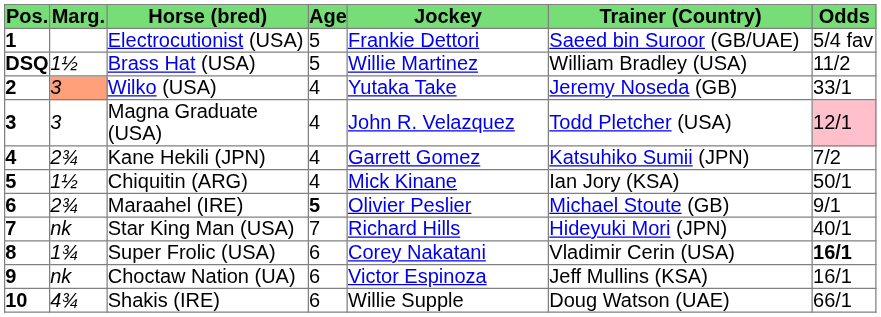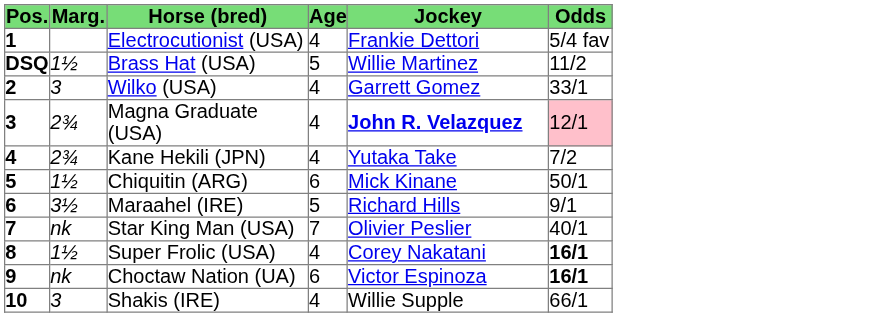 <table class = "sortable" | border="1" cellpadding="0" style="border-collapse: collapse;">
 <tr style="background:#7d7; text-align:center;">
 <th style="width:35px;"><strong>Pos.</strong></th>
 <th style="width:45px;"><strong>Marg.</strong></th>
 <th style="width:160px;"><strong>Horse (bred)</strong></th>
 <th style="width:30px;"><strong>Age</strong></th>
 <th style="width:160px;"><strong>Jockey</strong></th>
-<th style="width:210px;"><strong>Trainer (Country)</strong></th>
 <th style="width:50px;"><strong>Odds</strong></th>
 </tr>
 <tr>
 <td><strong>1</strong></td>
 <td></td>
 <td><a href='#'>Electrocutionist</a> (USA)</td>
-<td>5</td>
+<td>4</td>
 <td><a href='#'>Frankie Dettori</a></td>
-<td><a href='#'>Saeed bin Suroor</a> (GB/UAE)</td>
 <td>5/4 fav</td>
 </tr>
 <tr>
 <td><strong>DSQ</strong></td>
 <td><em>1½</em></td>
 <td><a href='#'>Brass Hat</a> (USA)</td>
 <td>5</td>
 <td><a href='#'>Willie Martinez</a></td>
-<td>William Bradley (USA)</td>
 <td>11/2</td>
 </tr>
 <tr>
 <td><strong>2</strong></td>
-<td style="background: lightsalmon;"><em>3</em></td>
+<td><em>3</em></td>
 <td><a href='#'>Wilko</a> (USA)</td>
 <td>4</td>
-<td><a href='#'>Yutaka Take</a></td>
-<td><a href='#'>Jeremy Noseda</a> (GB)</td>
+<td><a href='#'>Garrett Gomez</a></td>
 <td>33/1</td>
 </tr>
 <tr>
 <td><strong>3</strong></td>
-<td><em>3</em></td>
+<td><em>2¾</em></td>
 <td>Magna Graduate (USA)</td>
 <td>4</td>
-<td><a href='#'>John R. Velazquez</a></td>
-<td><a href='#'>Todd Pletcher</a> (USA)</td>
+<td><strong><a href='#'>John R. Velazquez</a></strong></td>
 <td style="background: pink;">12/1</td>
 </tr>
 <tr>
 <td><strong>4</strong></td>
 <td><em>2¾</em></td>
 <td>Kane Hekili (JPN)</td>
 <td>4</td>
-<td><a href='#'>Garrett Gomez</a></td>
-<td><a href='#'>Katsuhiko Sumii</a> (JPN)</td>
+<td><a href='#'>Yutaka Take</a></td>
 <td>7/2</td>
 </tr>
 <tr>
 <td><strong>5</strong></td>
 <td><em>1½</em></td>
 <td>Chiquitin (ARG)</td>
-<td>4</td>
+<td>6</td>
 <td><a href='#'>Mick Kinane</a></td>
-<td>Ian Jory (KSA)</td>
 <td>50/1</td>
 </tr>
 <tr>
 <td><strong>6</strong></td>
-<td><em>2¾</em></td>
+<td><em>3½</em></td>
 <td>Maraahel (IRE)</td>
-<td><strong>5</strong></td>
-<td><a href='#'>Olivier Peslier</a></td>
-<td><a href='#'>Michael Stoute</a> (GB)</td>
+<td>5</td>
+<td><a href='#'>Richard Hills</a></td>
 <td>9/1</td>
 </tr>
 <tr>
 <td><strong>7</strong></td>
 <td><em>nk</em></td>
 <td>Star King Man (USA)</td>
 <td>7</td>
-<td><a href='#'>Richard Hills</a></td>
-<td><a href='#'>Hideyuki Mori</a> (JPN)</td>
+<td><a href='#'>Olivier Peslier</a></td>
 <td>40/1</td>
 </tr>
 <tr>
 <td><strong>8</strong></td>
-<td><em>1¾</em></td>
+<td><em>1½</em></td>
 <td>Super Frolic (USA)</td>
-<td>6</td>
+<td>4</td>
 <td><a href='#'>Corey Nakatani</a></td>
-<td>Vladimir Cerin (USA)</td>
 <td><strong>16/1</strong></td>
 </tr>
 <tr>
 <td><strong>9</strong></td>
 <td><em>nk</em></td>
 <td>Choctaw Nation (UA)</td>
 <td>6</td>
 <td><a href='#'>Victor Espinoza</a></td>
-<td>Jeff Mullins (KSA)</td>
-<td>16/1</td>
+<td><strong>16/1</strong></td>
 </tr>
 <tr>
 <td><strong>10</strong></td>
-<td><em>4¾</em></td>
+<td><em>3</em></td>
 <td>Shakis (IRE)</td>
-<td>6</td>
+<td>4</td>
 <td>Willie Supple</td>
-<td>Doug Watson (UAE)</td>
 <td>66/1</td>
 </tr>
 </table>
